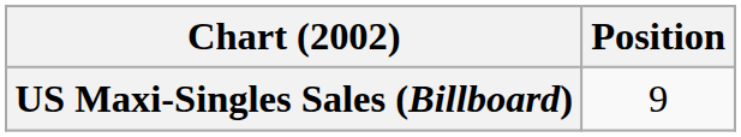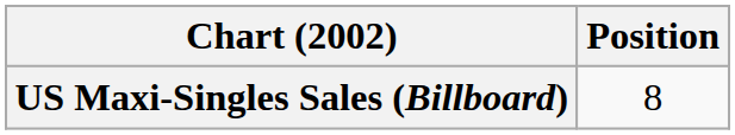 <table class="wikitable plainrowheaders" style="text-align:center">
 <tr>
 <th scope="col">Chart (2002)</th>
 <th scope="col">Position</th>
 </tr>
 <tr>
 <th scope="row">US Maxi-Singles Sales (<em>Billboard</em>)</th>
-<td>9</td>
+<td>8</td>
 </tr>
 </table>
